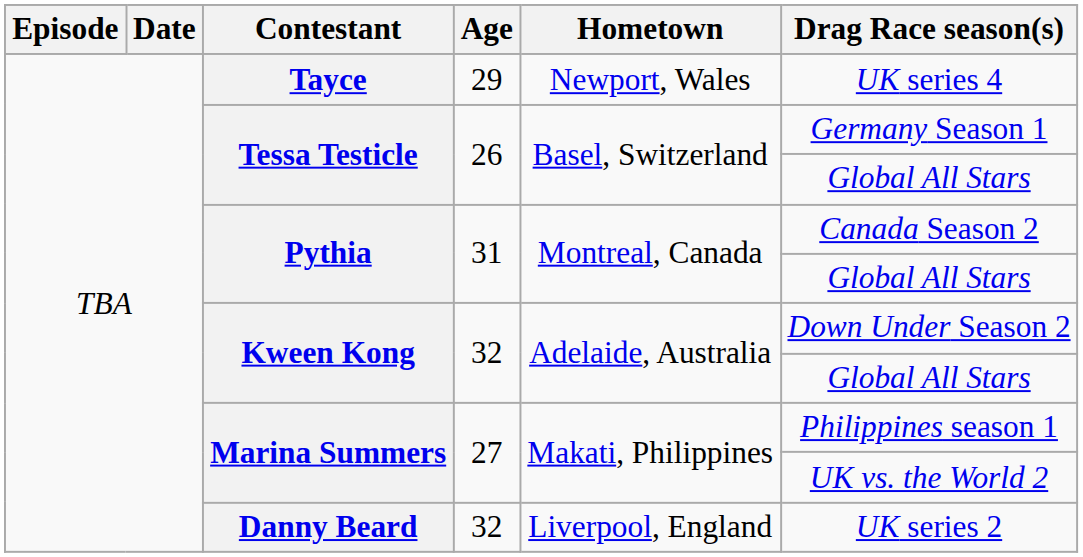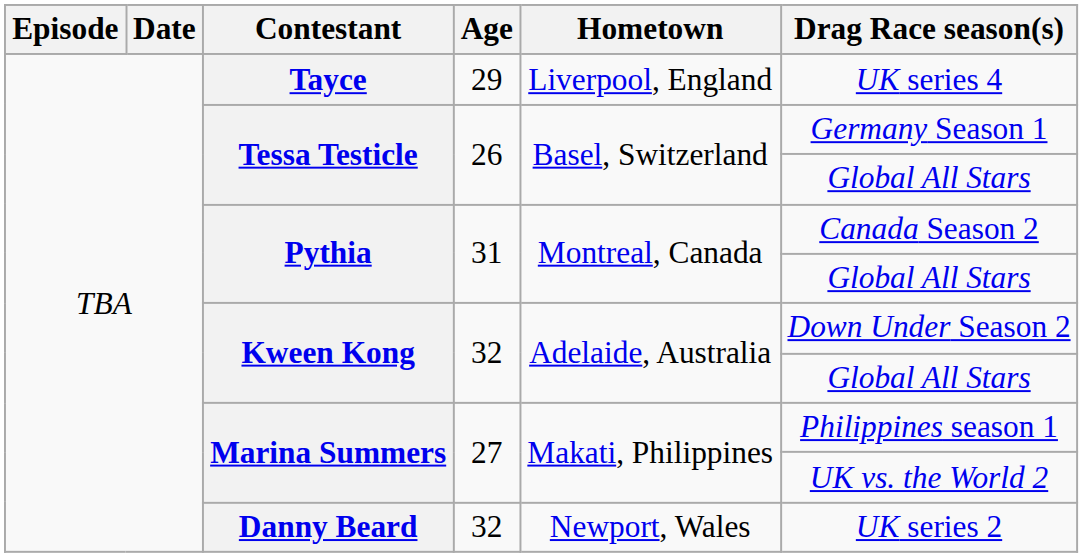 <table class="wikitable sortable" style="text-align:center">
 <tr>
 <th>Episode</th>
 <th>Date</th>
 <th scope="col">Contestant</th>
 <th scope="col">Age</th>
 <th scope="col">Hometown</th>
 <th>Drag Race season(s)</th>
 </tr>
 <tr>
 <td colspan="2" rowspan="10"><em>TBA</em></td>
 <th><a href='#'>Tayce</a></th>
 <td>29</td>
-<td><a href='#'>Newport</a>, Wales</td>
+<td><a href='#'>Liverpool</a>, England</td>
 <td><a href='#'><em>UK</em> series 4</a></td>
 </tr>
 <tr>
 <th rowspan="2"><a href='#'>Tessa Testicle</a></th>
 <td rowspan="2">26</td>
 <td rowspan="2"><a href='#'>Basel</a>, Switzerland</td>
 <td><a href='#'><em>Germany</em> Season 1</a></td>
 </tr>
 <tr>
 <td><a href='#'><em>Global All Stars</em></a></td>
 </tr>
 <tr>
 <th rowspan="2"><a href='#'>Pythia</a></th>
 <td rowspan="2">31</td>
 <td rowspan="2"><a href='#'>Montreal</a>, Canada</td>
 <td><a href='#'><em>Canada</em> Season 2</a></td>
 </tr>
 <tr>
 <td><a href='#'><em>Global All Stars</em></a></td>
 </tr>
 <tr>
 <th rowspan="2"><a href='#'>Kween Kong</a></th>
 <td rowspan="2">32</td>
 <td rowspan="2"><a href='#'>Adelaide</a>, Australia</td>
 <td><a href='#'><em>Down Under</em> Season 2</a></td>
 </tr>
 <tr>
 <td><a href='#'><em>Global All Stars</em></a></td>
 </tr>
 <tr>
 <th rowspan="2"><a href='#'>Marina Summers</a></th>
 <td rowspan="2">27</td>
 <td rowspan="2"><a href='#'>Makati</a>, Philippines</td>
 <td><a href='#'><em>Philippines</em> season 1</a></td>
 </tr>
 <tr>
 <td><em><a href='#'>UK vs. the World 2</a></em></td>
 </tr>
 <tr>
 <th><a href='#'>Danny Beard</a></th>
 <td>32</td>
-<td><a href='#'>Liverpool</a>, England</td>
+<td><a href='#'>Newport</a>, Wales</td>
 <td><a href='#'><em>UK</em> series 2</a></td>
 </tr>
 </table>
